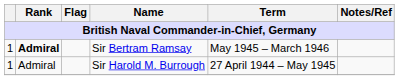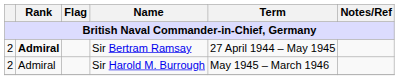 <table class="wikitable">
 <tr>
 <th></th>
 <th>Rank</th>
 <th>Flag</th>
 <th>Name</th>
 <th>Term</th>
 <th>Notes/Ref</th>
 </tr>
 <tr>
 <td colspan="6" align="center" style="background:#dcdcfe;"><strong>British Naval Commander-in-Chief, Germany</strong></td>
 </tr>
 <tr>
-<td>1</td>
+<td>2</td>
 <td><strong>Admiral</strong></td>
 <td></td>
 <td>Sir <a href='#'>Bertram Ramsay</a></td>
-<td>May 1945 – March 1946</td>
+<td>27 April 1944 – May 1945</td>
 <td></td>
 </tr>
 <tr>
-<td>1</td>
+<td>2</td>
 <td>Admiral</td>
 <td></td>
 <td>Sir <a href='#'>Harold M. Burrough</a></td>
-<td>27 April 1944 – May 1945</td>
+<td>May 1945 – March 1946</td>
 <td></td>
 </tr>
 <tr>
 </tr>
 </table>
